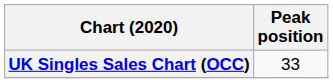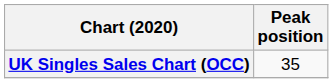 <table class="wikitable sortable plainrowheaders" style="text-align:center">
 <tr>
 <th>Chart (2020)</th>
 <th>Peak<br>position</th>
 </tr>
 <tr>
 <th scope="row"><a href='#'>UK Singles Sales Chart</a> (<a href='#'>OCC</a>)</th>
-<td>33</td>
+<td>35</td>
 </tr>
 <tr>
 </tr>
 </table>
